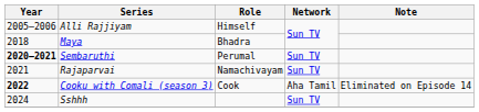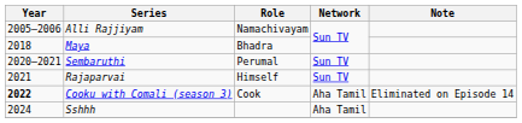 <table class="wikitable sortable">
 <tr>
 <th>Year</th>
 <th>Series</th>
 <th>Role</th>
 <th>Network</th>
 <th>Note</th>
 </tr>
 <tr>
 <td>2005–2006</td>
 <td><em>Alli Rajjiyam</em></td>
-<td>Himself</td>
+<td>Namachivayam</td>
 <td rowspan=2><a href='#'>Sun TV</a></td>
 <td></td>
 </tr>
 <tr>
 <td>2018</td>
 <td><em><a href='#'>Maya</a></em></td>
 <td>Bhadra</td>
 <td></td>
 </tr>
 <tr>
-<td><strong>2020–2021</strong></td>
+<td>2020–2021</td>
 <td><em><a href='#'>Sembaruthi</a></em></td>
 <td>Perumal</td>
 <td><a href='#'>Sun TV</a></td>
 <td></td>
 </tr>
 <tr>
 <td>2021</td>
 <td><em>Rajaparvai</em></td>
-<td>Namachivayam</td>
+<td>Himself</td>
 <td><a href='#'>Sun TV</a></td>
 <td></td>
 </tr>
 <tr>
 <td><strong>2022</strong></td>
 <td><em><a href='#'>Cooku with Comali (season 3)</a></em></td>
 <td>Cook</td>
 <td>Aha Tamil</td>
 <td>Eliminated on Episode 14</td>
 </tr>
 <tr>
 <td>2024</td>
 <td><em>Sshhh</em></td>
 <td></td>
-<td><a href='#'>Sun TV</a></td>
+<td>Aha Tamil</td>
 <td></td>
 </tr>
 <tr>
 </tr>
 </table>
